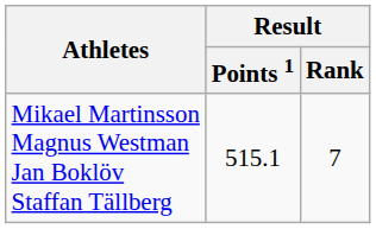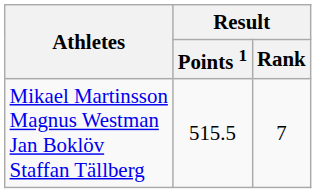 <table class="wikitable" border="1" style="font-size:90%">
 <tr>
 <th rowspan=2>Athletes</th>
 <th colspan=2>Result</th>
 </tr>
 <tr>
 <th>Points <sup>1</sup></th>
 <th>Rank</th>
 </tr>
 <tr>
 <td><a href='#'>Mikael Martinsson</a><br><a href='#'>Magnus Westman</a><br><a href='#'>Jan Boklöv</a><br><a href='#'>Staffan Tällberg</a></td>
-<td align=center>515.1</td>
+<td align=center>515.5</td>
 <td align=center>7</td>
 </tr>
 </table>
